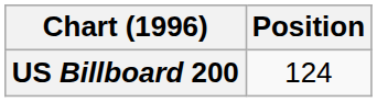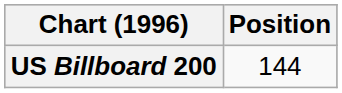 <table class="wikitable plainrowheaders" style="text-align:center">
 <tr>
 <th scope="col">Chart (1996)</th>
 <th scope="col">Position</th>
 </tr>
 <tr>
 <th scope="row">US <em>Billboard</em> 200</th>
-<td>124</td>
+<td>144</td>
 </tr>
 </table>
